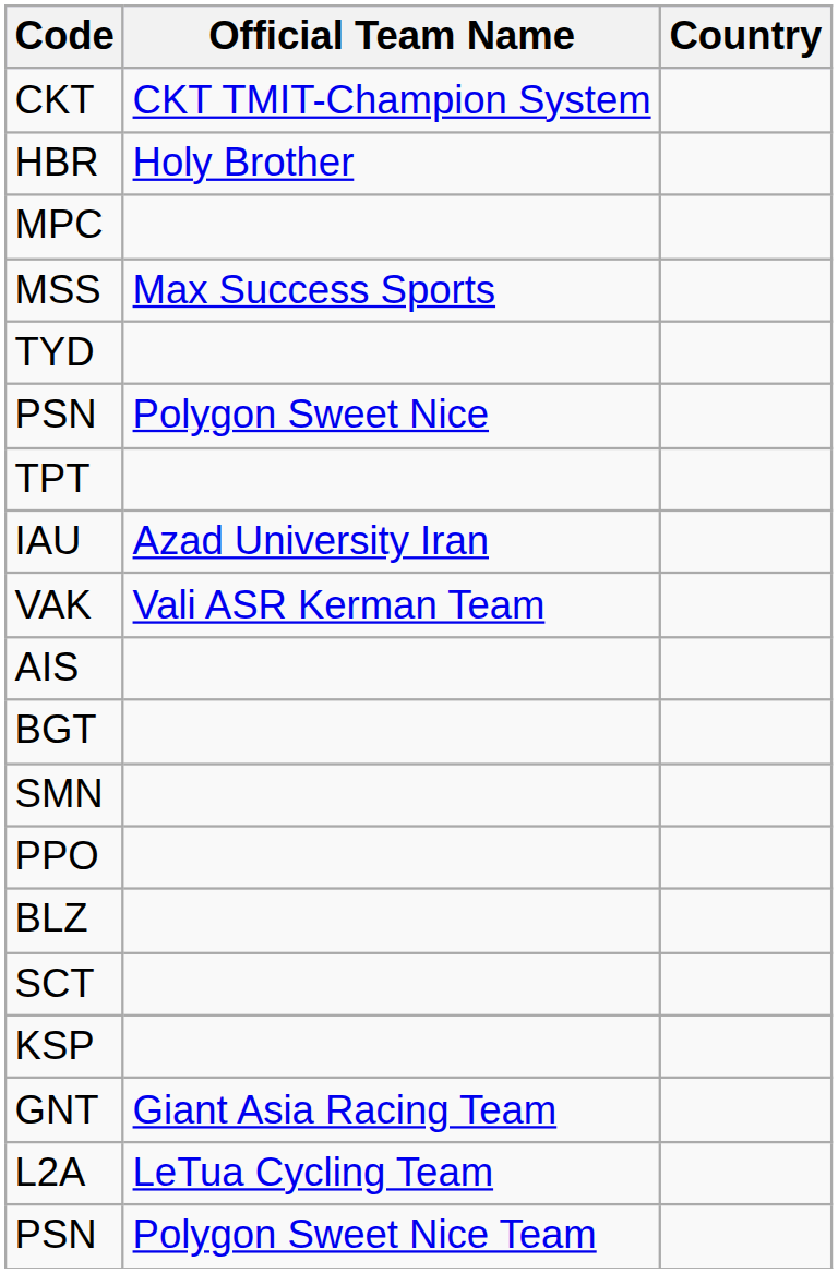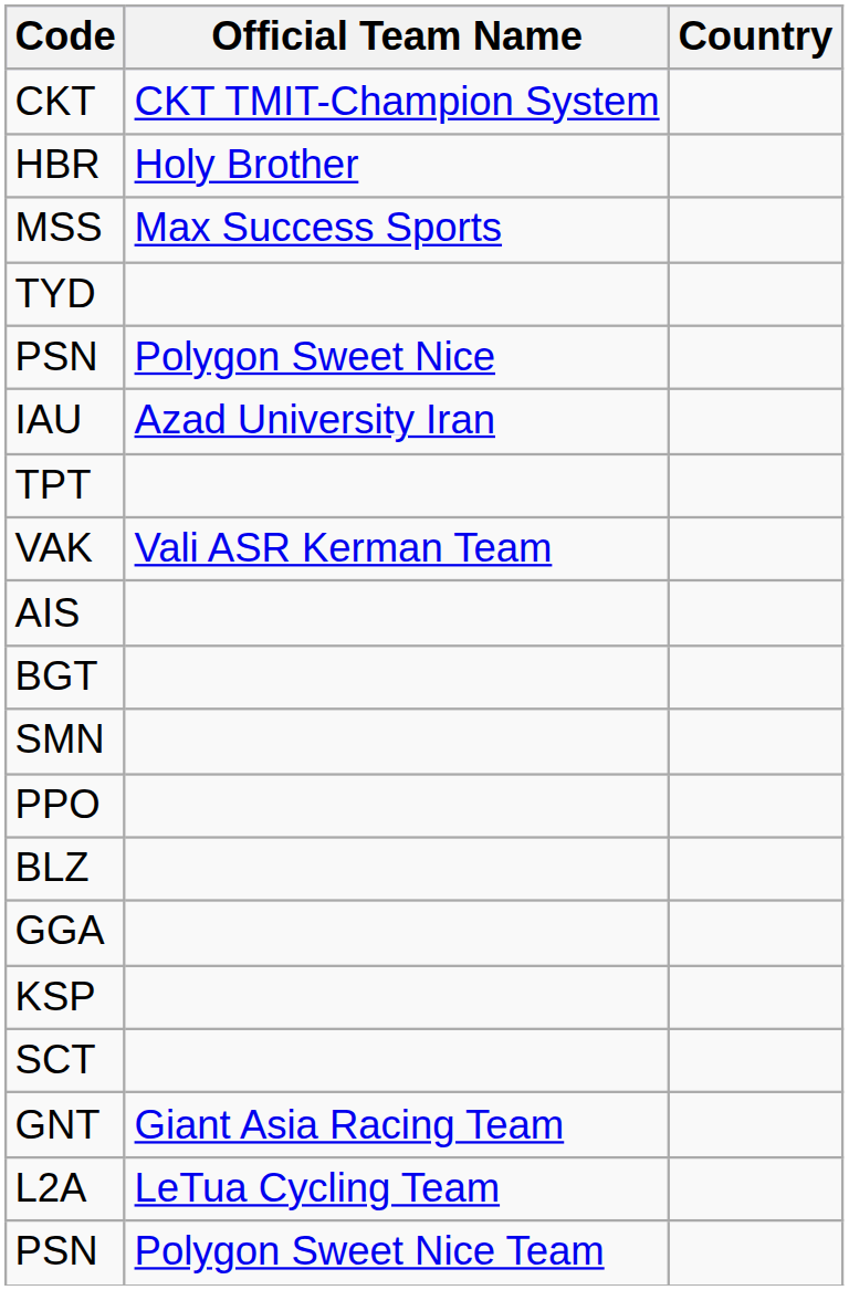 <table class="wikitable">
 <tr style="background:#ccccff;">
 <th>Code</th>
 <th>Official Team Name</th>
 <th>Country</th>
 </tr>
 <tr>
 <td>CKT</td>
 <td><a href='#'>CKT TMIT-Champion System</a></td>
 <td></td>
 </tr>
 <tr>
 <td>HBR</td>
 <td><a href='#'>Holy Brother</a></td>
-<td></td>
-</tr>
-<tr>
-<td>MPC</td>
-<td></td>
 <td></td>
 </tr>
 <tr>
 <td>MSS</td>
 <td><a href='#'>Max Success Sports</a></td>
 <td></td>
 </tr>
 <tr>
 <td>TYD</td>
 <td></td>
 <td></td>
 </tr>
 <tr>
 <td>PSN</td>
 <td><a href='#'>Polygon Sweet Nice</a></td>
 <td></td>
 </tr>
 <tr>
-<td>TPT</td>
-<td></td>
+<td>IAU</td>
+<td><a href='#'>Azad University Iran</a></td>
 <td></td>
 </tr>
 <tr>
-<td>IAU</td>
-<td><a href='#'>Azad University Iran</a></td>
+<td>TPT</td>
+<td></td>
 <td></td>
 </tr>
 <tr>
 <td>VAK</td>
 <td><a href='#'>Vali ASR Kerman Team</a></td>
 <td></td>
 </tr>
 <tr>
 <td>AIS</td>
 <td></td>
 <td></td>
 </tr>
 <tr>
 <td>BGT</td>
 <td></td>
 <td></td>
 </tr>
 <tr>
 <td>SMN</td>
 <td></td>
 <td></td>
 </tr>
 <tr>
 <td>PPO</td>
 <td></td>
 <td></td>
 </tr>
 <tr>
 <td>BLZ</td>
 <td></td>
 <td></td>
 </tr>
 <tr>
-<td>SCT</td>
+<td>GGA</td>
 <td></td>
 <td></td>
 </tr>
 <tr>
 <td>KSP</td>
+<td></td>
+<td></td>
+</tr>
+<tr>
+<td>SCT</td>
 <td></td>
 <td></td>
 </tr>
 <tr>
 <td>GNT</td>
 <td><a href='#'>Giant Asia Racing Team</a></td>
 <td></td>
 </tr>
 <tr>
 <td>L2A</td>
 <td><a href='#'>LeTua Cycling Team</a></td>
 <td></td>
 </tr>
 <tr>
 <td>PSN</td>
 <td><a href='#'>Polygon Sweet Nice Team</a></td>
 <td></td>
 </tr>
 <tr>
 </tr>
 </table>
